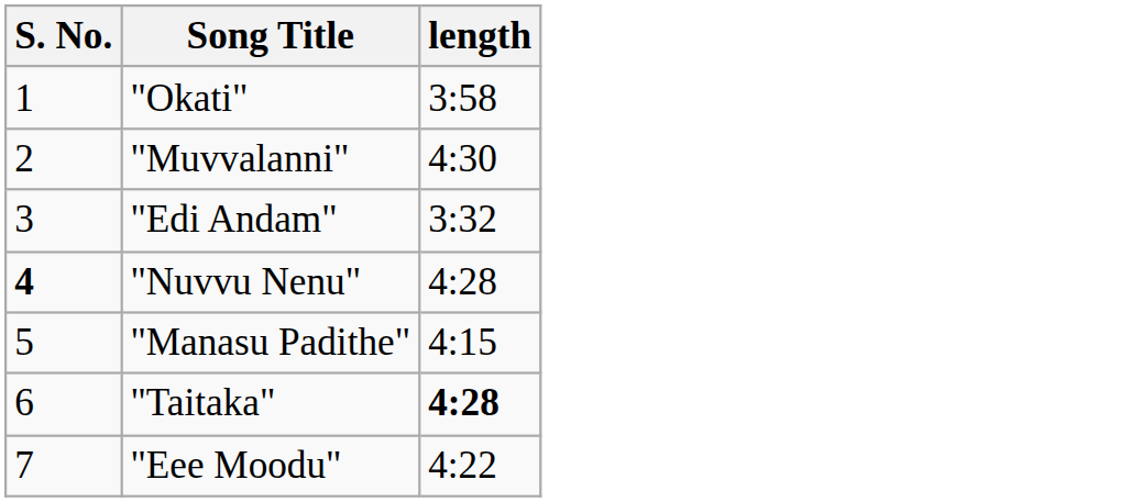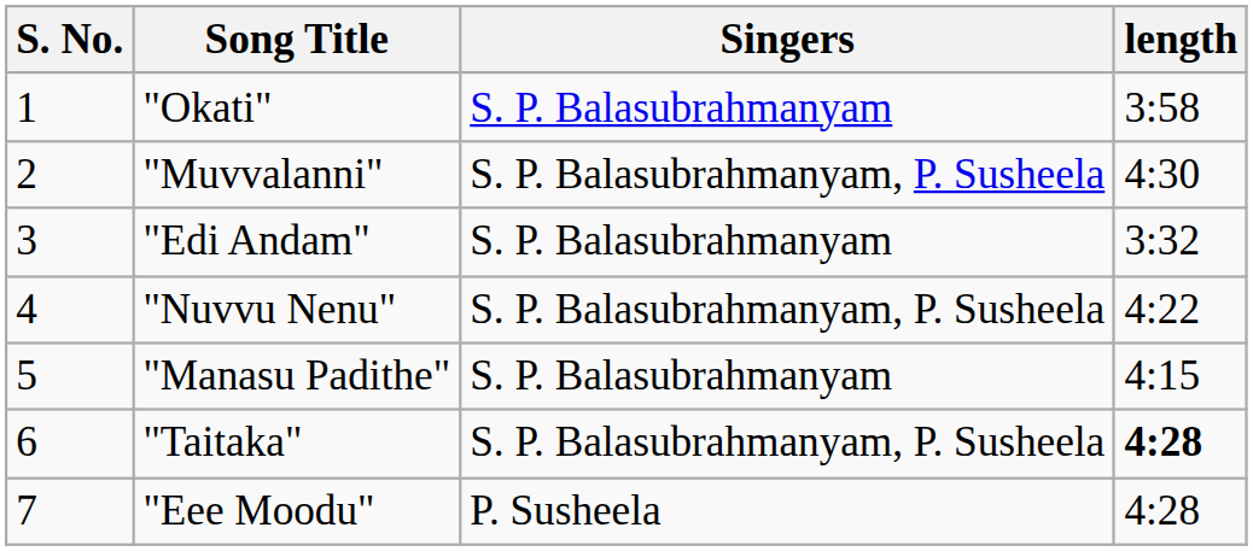 <table class="wikitable">
 <tr>
 <th>S. No.</th>
 <th>Song Title</th>
+<th>Singers</th>
 <th>length</th>
 </tr>
 <tr>
 <td>1</td>
 <td>"Okati"</td>
+<td><a href='#'>S. P. Balasubrahmanyam</a></td>
 <td>3:58</td>
 </tr>
 <tr>
 <td>2</td>
 <td>"Muvvalanni"</td>
+<td>S. P. Balasubrahmanyam, <a href='#'>P. Susheela</a></td>
 <td>4:30</td>
 </tr>
 <tr>
 <td>3</td>
 <td>"Edi Andam"</td>
+<td>S. P. Balasubrahmanyam</td>
 <td>3:32</td>
 </tr>
 <tr>
-<td><strong>4</strong></td>
+<td>4</td>
 <td>"Nuvvu Nenu"</td>
-<td>4:28</td>
+<td>S. P. Balasubrahmanyam, P. Susheela</td>
+<td>4:22</td>
 </tr>
 <tr>
 <td>5</td>
 <td>"Manasu Padithe"</td>
+<td>S. P. Balasubrahmanyam</td>
 <td>4:15</td>
 </tr>
 <tr>
 <td>6</td>
 <td>"Taitaka"</td>
+<td>S. P. Balasubrahmanyam, P. Susheela</td>
 <td><strong>4:28</strong></td>
 </tr>
 <tr>
 <td>7</td>
 <td>"Eee Moodu"</td>
-<td>4:22</td>
+<td>P. Susheela</td>
+<td>4:28</td>
 </tr>
 </table>
